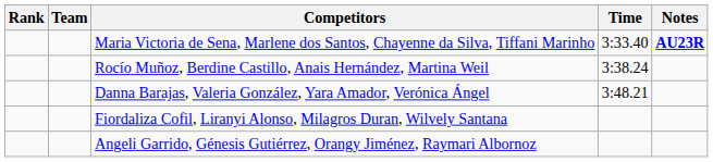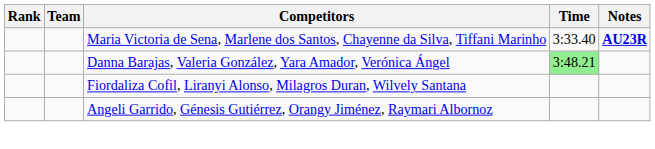 <table class="wikitable sortable" style="text-align:center;font-size:95%">
 <tr>
 <th>Rank</th>
 <th>Team</th>
 <th>Competitors</th>
 <th>Time</th>
 <th>Notes</th>
 </tr>
 <tr>
 <td></td>
 <td align=left></td>
 <td align=left><a href='#'>Maria Victoria de Sena</a>, <a href='#'>Marlene dos Santos</a>, <a href='#'>Chayenne da Silva</a>, <a href='#'>Tiffani Marinho</a></td>
 <td>3:33.40</td>
 <td><strong><a href='#'>AU23R</a></strong></td>
 </tr>
 <tr>
 <td></td>
 <td align=left></td>
-<td align=left><a href='#'>Rocío Muñoz</a>, <a href='#'>Berdine Castillo</a>, <a href='#'>Anais Hernández</a>, <a href='#'>Martina Weil</a></td>
-<td>3:38.24</td>
-<td></td>
-</tr>
-<tr>
-<td></td>
-<td align=left></td>
 <td align=left><a href='#'>Danna Barajas</a>, <a href='#'>Valeria González</a>, <a href='#'>Yara Amador</a>, <a href='#'>Verónica Ángel</a></td>
-<td>3:48.21</td>
+<td style="background: lightgreen;">3:48.21</td>
 <td></td>
 </tr>
 <tr>
 <td></td>
 <td align=left></td>
 <td align=left><a href='#'>Fiordaliza Cofil</a>, <a href='#'>Liranyi Alonso</a>, <a href='#'>Milagros Duran</a>, <a href='#'>Wilvely Santana</a></td>
 <td></td>
 <td></td>
 </tr>
 <tr>
 <td></td>
 <td align=left></td>
 <td align=left><a href='#'>Angeli Garrido</a>, <a href='#'>Génesis Gutiérrez</a>, <a href='#'>Orangy Jiménez</a>, <a href='#'>Raymari Albornoz</a></td>
 <td></td>
 <td></td>
 </tr>
 </table>
